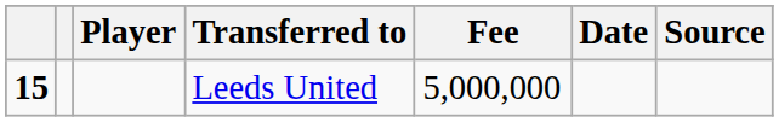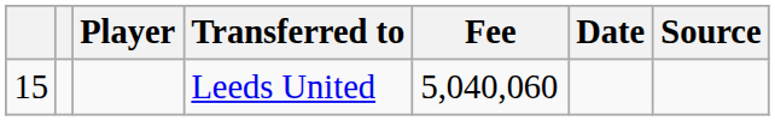 <table class="wikitable plainrowheaders sortable">
 <tr>
 <th></th>
 <th></th>
 <th scope=col>Player</th>
 <th>Transferred to</th>
 <th !scope=col; style="width: 65px;">Fee</th>
 <th scope=col>Date</th>
 <th scope=col>Source</th>
 </tr>
 <tr>
-<td align=center><strong>15</strong></td>
+<td align=center>15</td>
 <td align=center></td>
 <td></td>
 <td> <a href='#'>Leeds United</a></td>
-<td>5,000,000</td>
+<td>5,040,060</td>
 <td></td>
 <td></td>
 </tr>
 </table>
